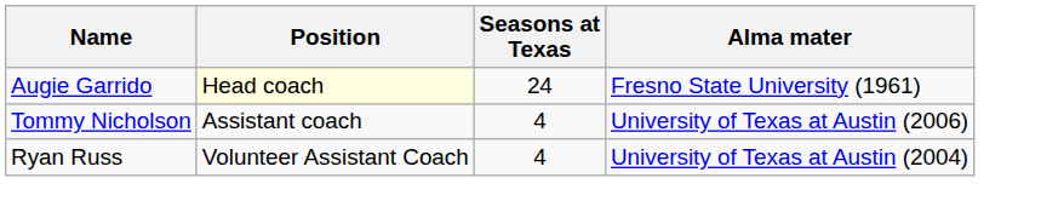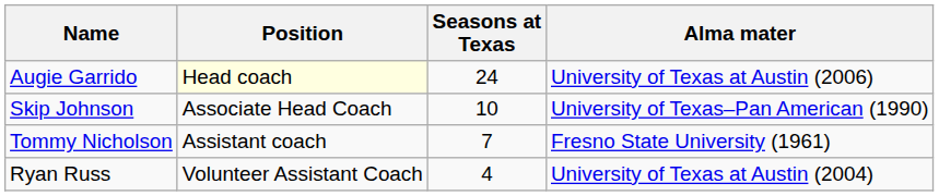 <table class="wikitable" border="1" style="font-size:90%;">
 <tr>
 <th>Name</th>
 <th>Position</th>
 <th>Seasons at<br>Texas</th>
 <th>Alma mater</th>
 </tr>
 <tr>
 <td><a href='#'>Augie Garrido</a></td>
 <td style="background: lightyellow;">Head coach</td>
 <td align=center>24</td>
-<td><a href='#'>Fresno State University</a> (1961)</td>
+<td><a href='#'>University of Texas at Austin</a> (2006)</td>
+</tr>
+<tr>
+<td><a href='#'>Skip Johnson</a></td>
+<td>Associate Head Coach</td>
+<td align=center>10</td>
+<td><a href='#'>University of Texas–Pan American</a> (1990)</td>
 </tr>
 <tr>
 <td><a href='#'>Tommy Nicholson</a></td>
 <td>Assistant coach</td>
-<td align=center>4</td>
-<td><a href='#'>University of Texas at Austin</a> (2006)</td>
+<td align=center>7</td>
+<td><a href='#'>Fresno State University</a> (1961)</td>
 </tr>
 <tr>
 <td>Ryan Russ</td>
 <td>Volunteer Assistant Coach</td>
 <td align=center>4</td>
 <td><a href='#'>University of Texas at Austin</a> (2004)</td>
 </tr>
 </table>
